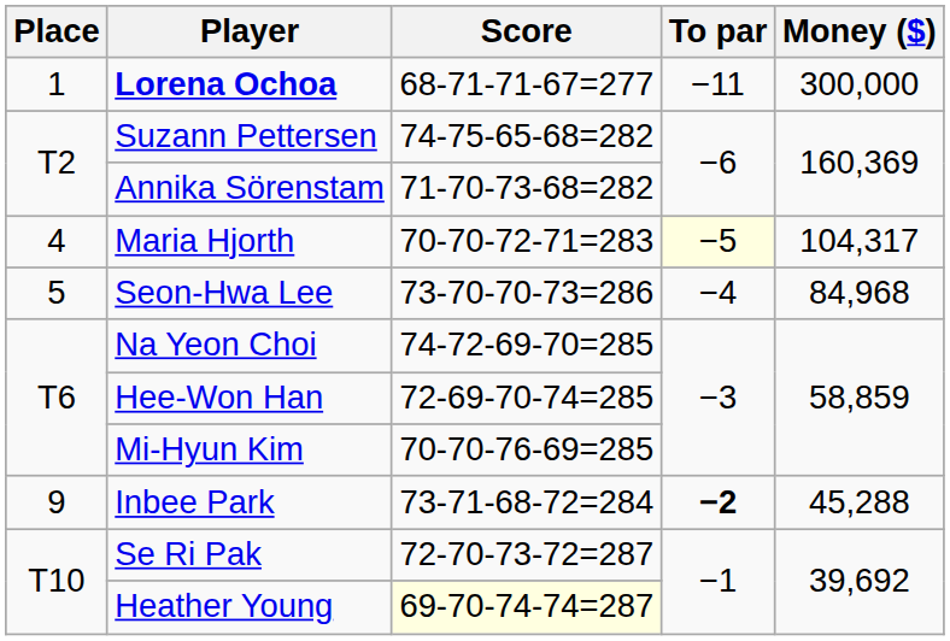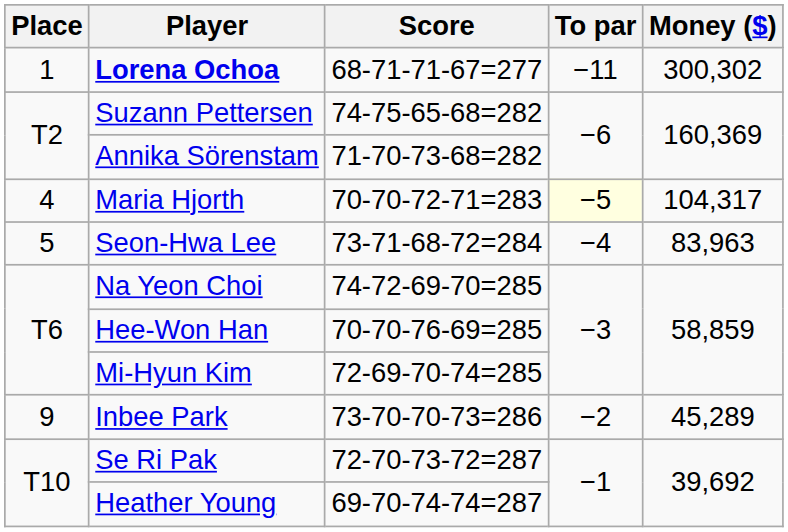 <table class="wikitable">
 <tr>
 <th>Place</th>
 <th>Player</th>
 <th>Score</th>
 <th>To par</th>
 <th>Money (<a href='#'>$</a>)</th>
 </tr>
 <tr>
 <td align=center>1</td>
 <td> <strong><a href='#'>Lorena Ochoa</a></strong></td>
 <td>68-71-71-67=277</td>
 <td align=center>−11</td>
-<td align=center>300,000</td>
+<td align=center>300,302</td>
 </tr>
 <tr>
 <td align=center rowspan=2>T2</td>
 <td> <a href='#'>Suzann Pettersen</a></td>
 <td>74-75-65-68=282</td>
 <td rowspan=2 align=center>−6</td>
 <td rowspan=2 align=center>160,369</td>
 </tr>
 <tr>
 <td> <a href='#'>Annika Sörenstam</a></td>
 <td>71-70-73-68=282</td>
 </tr>
 <tr>
 <td align=center>4</td>
 <td> <a href='#'>Maria Hjorth</a></td>
 <td>70-70-72-71=283</td>
 <td align=center style="background: lightyellow;">−5</td>
 <td align=center>104,317</td>
 </tr>
 <tr>
 <td align=center>5</td>
 <td> <a href='#'>Seon-Hwa Lee</a></td>
-<td>73-70-70-73=286</td>
+<td>73-71-68-72=284</td>
 <td align=center>−4</td>
-<td align=center>84,968</td>
+<td align=center>83,963</td>
 </tr>
 <tr>
 <td align=center rowspan=3>T6</td>
 <td> <a href='#'>Na Yeon Choi</a></td>
 <td>74-72-69-70=285</td>
 <td align=center rowspan=3>−3</td>
 <td align=center rowspan=3>58,859</td>
 </tr>
 <tr>
 <td> <a href='#'>Hee-Won Han</a></td>
-<td>72-69-70-74=285</td>
+<td>70-70-76-69=285</td>
 </tr>
 <tr>
 <td> <a href='#'>Mi-Hyun Kim</a></td>
-<td>70-70-76-69=285</td>
+<td>72-69-70-74=285</td>
 </tr>
 <tr>
 <td align=center>9</td>
 <td> <a href='#'>Inbee Park</a></td>
-<td>73-71-68-72=284</td>
-<td align=center><strong>−2</strong></td>
-<td align=center>45,288</td>
+<td>73-70-70-73=286</td>
+<td align=center>−2</td>
+<td align=center>45,289</td>
 </tr>
 <tr>
 <td align=center rowspan=2>T10</td>
 <td> <a href='#'>Se Ri Pak</a></td>
 <td>72-70-73-72=287</td>
 <td align=center rowspan=2>−1</td>
 <td align=center rowspan=2>39,692</td>
 </tr>
 <tr>
 <td> <a href='#'>Heather Young</a></td>
-<td style="background: lightyellow;">69-70-74-74=287</td>
+<td>69-70-74-74=287</td>
 </tr>
 </table>
